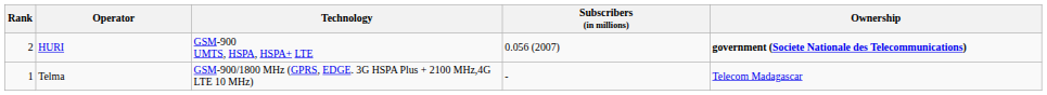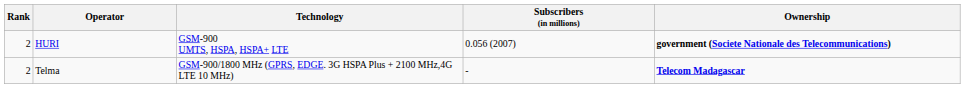 <table class="wikitable">
 <tr>
 <th style="width:3%;">Rank</th>
 <th style="width:15%;">Operator</th>
 <th style="width:30%;">Technology</th>
 <th style="width:20%;">Subscribers<br><small>(in millions)</small></th>
 <th style="width:32%;">Ownership</th>
 </tr>
 <tr>
 <td align=right>2</td>
 <td><a href='#'>HURI</a></td>
 <td><a href='#'>GSM</a>-900<br><a href='#'>UMTS</a>, <a href='#'>HSPA</a>, <a href='#'>HSPA+</a> <a href='#'>LTE</a></td>
 <td>0.056 (2007)</td>
 <td><strong>government (<a href='#'>Societe Nationale des Telecommunications</a>)</strong></td>
 </tr>
 <tr>
-<td align=right>1</td>
+<td align=right>2</td>
 <td>Telma</td>
 <td><a href='#'>GSM</a>-900/1800 MHz (<a href='#'>GPRS</a>, <a href='#'>EDGE</a>. 3G HSPA Plus + 2100 MHz,4G LTE 10 MHz)</td>
 <td>-</td>
-<td><a href='#'>Telecom Madagascar</a></td>
+<td><strong><a href='#'>Telecom Madagascar</a></strong></td>
 </tr>
 </table>
